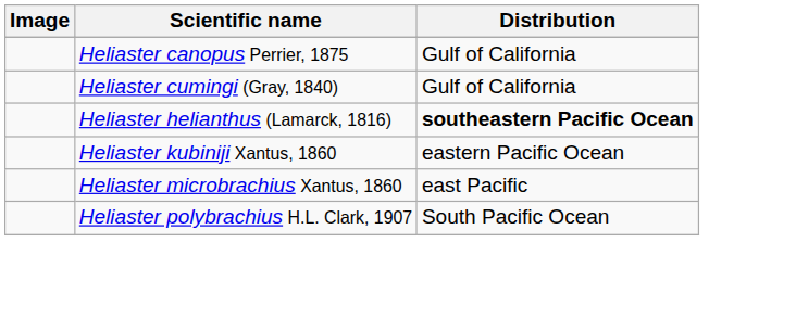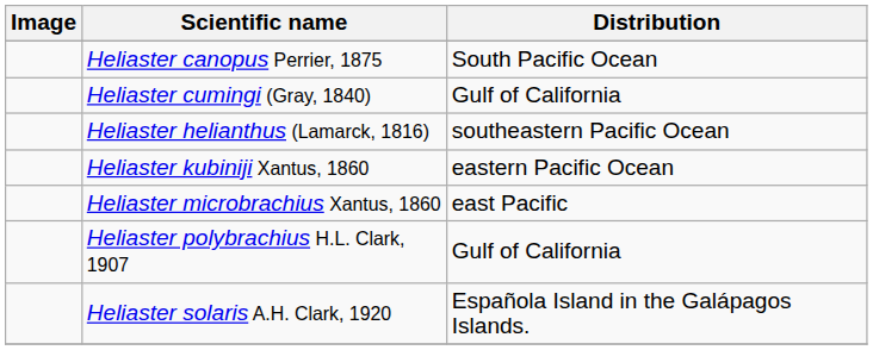 <table class="wikitable">
 <tr>
 <th>Image</th>
 <th>Scientific name</th>
 <th>Distribution</th>
 </tr>
 <tr>
 </tr>
 <tr>
 <td></td>
 <td><em><a href='#'>Heliaster canopus</a></em><small> Perrier, 1875</small></td>
-<td>Gulf of California</td>
+<td>South Pacific Ocean</td>
 </tr>
 <tr>
 <td></td>
 <td><em><a href='#'>Heliaster cumingi</a></em><small> (Gray, 1840)</small></td>
 <td>Gulf of California </td>
 </tr>
 <tr>
 <td></td>
 <td><em><a href='#'>Heliaster helianthus</a></em><small> (Lamarck, 1816)</small></td>
-<td><strong>southeastern Pacific Ocean</strong></td>
+<td>southeastern Pacific Ocean</td>
 </tr>
 <tr>
 <td></td>
 <td><em><a href='#'>Heliaster kubiniji</a></em><small> Xantus, 1860</small></td>
 <td>eastern Pacific Ocean</td>
 </tr>
 <tr>
 <td></td>
 <td><em><a href='#'>Heliaster microbrachius</a></em><small> Xantus, 1860</small></td>
 <td>east Pacific</td>
 </tr>
 <tr>
 <td></td>
 <td><em><a href='#'>Heliaster polybrachius</a></em><small> H.L. Clark, 1907</small></td>
-<td>South Pacific Ocean</td>
+<td>Gulf of California</td>
+</tr>
+<tr>
+<td></td>
+<td><em><a href='#'>Heliaster solaris</a></em><small> A.H. Clark, 1920</small></td>
+<td>Española Island in the Galápagos Islands. </td>
 </tr>
 <tr>
 </tr>
 </table>
